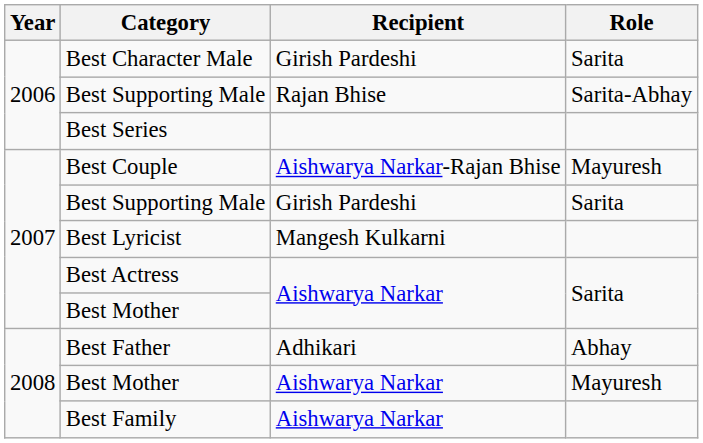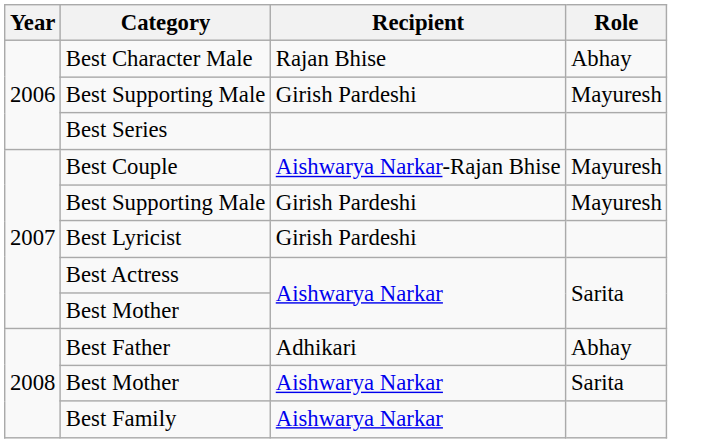 <table class="wikitable">
 <tr>
 <th>Year</th>
 <th>Category</th>
 <th>Recipient</th>
 <th>Role</th>
 </tr>
 <tr>
 <td rowspan="3">2006</td>
 <td>Best Character Male</td>
-<td>Girish Pardeshi</td>
-<td>Sarita</td>
+<td>Rajan Bhise</td>
+<td>Abhay</td>
 </tr>
 <tr>
 <td>Best Supporting Male</td>
-<td>Rajan Bhise</td>
-<td>Sarita-Abhay</td>
+<td>Girish Pardeshi</td>
+<td>Mayuresh</td>
 </tr>
 <tr>
 <td>Best Series</td>
 <td></td>
 <td></td>
 </tr>
 <tr>
 <td rowspan="5">2007</td>
 <td>Best Couple</td>
 <td><a href='#'>Aishwarya Narkar</a>-Rajan Bhise</td>
 <td>Mayuresh</td>
 </tr>
 <tr>
 <td>Best Supporting Male</td>
 <td>Girish Pardeshi</td>
-<td>Sarita</td>
+<td>Mayuresh</td>
 </tr>
 <tr>
 <td>Best Lyricist</td>
-<td>Mangesh Kulkarni</td>
+<td>Girish Pardeshi</td>
 <td></td>
 </tr>
 <tr>
 <td>Best Actress</td>
 <td rowspan="2"><a href='#'>Aishwarya Narkar</a></td>
 <td rowspan="2">Sarita</td>
 </tr>
 <tr>
 <td>Best Mother</td>
 </tr>
 <tr>
 <td rowspan="3">2008</td>
 <td>Best Father</td>
 <td>Adhikari</td>
 <td>Abhay</td>
 </tr>
 <tr>
 <td>Best Mother</td>
 <td><a href='#'>Aishwarya Narkar</a></td>
-<td>Mayuresh</td>
+<td>Sarita</td>
 </tr>
 <tr>
 <td>Best Family</td>
 <td><a href='#'>Aishwarya Narkar</a></td>
 <td></td>
 </tr>
 </table>
